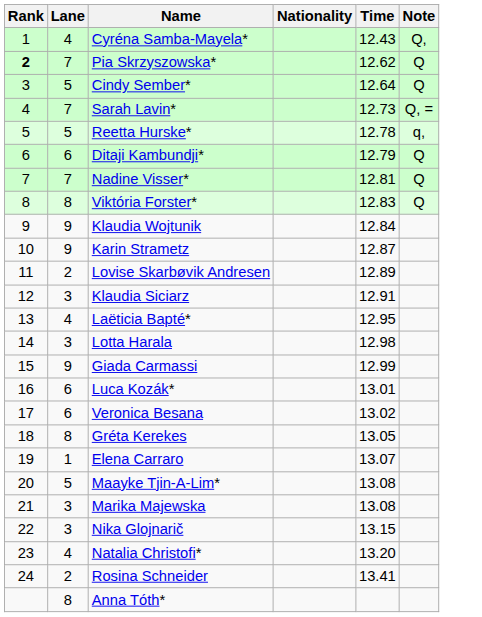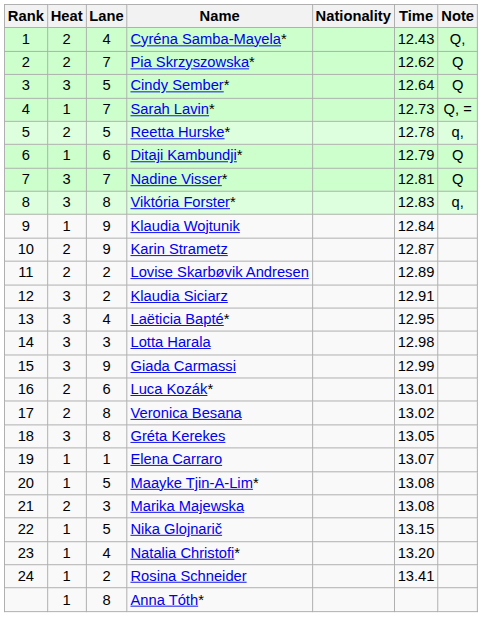 <table class="wikitable sortable" style="text-align:center">
 <tr>
 <th>Rank</th>
+<th>Heat</th>
 <th>Lane</th>
 <th align="left">Name</th>
 <th align="left">Nationality</th>
 <th>Time</th>
 <th>Note</th>
 </tr>
 <tr bgcolor=ccffcc>
 <td>1</td>
+<td>2</td>
 <td>4</td>
 <td align="left"><a href='#'>Cyréna Samba-Mayela</a>*</td>
 <td align="left"></td>
 <td>12.43</td>
 <td>Q, </td>
 </tr>
 <tr bgcolor=ccffcc>
-<td><strong>2</strong></td>
+<td>2</td>
+<td>2</td>
 <td>7</td>
 <td align="left"><a href='#'>Pia Skrzyszowska</a>*</td>
 <td align="left"></td>
 <td>12.62</td>
 <td>Q</td>
 </tr>
 <tr bgcolor=ccffcc>
+<td>3</td>
 <td>3</td>
 <td>5</td>
 <td align="left"><a href='#'>Cindy Sember</a>*</td>
 <td align="left"></td>
 <td>12.64</td>
 <td>Q</td>
 </tr>
 <tr bgcolor=ccffcc>
 <td>4</td>
+<td>1</td>
 <td>7</td>
 <td align="left"><a href='#'>Sarah Lavin</a>*</td>
 <td align="left"></td>
 <td>12.73</td>
 <td>Q, =</td>
 </tr>
 <tr bgcolor=ddffdd>
 <td>5</td>
+<td>2</td>
 <td>5</td>
 <td align="left"><a href='#'>Reetta Hurske</a>*</td>
 <td align="left"></td>
 <td>12.78</td>
 <td>q, </td>
 </tr>
 <tr bgcolor=ccffcc>
 <td>6</td>
+<td>1</td>
 <td>6</td>
 <td align="left"><a href='#'>Ditaji Kambundji</a>*</td>
 <td align="left"></td>
 <td>12.79</td>
 <td>Q</td>
 </tr>
 <tr bgcolor=ccffcc>
 <td>7</td>
+<td>3</td>
 <td>7</td>
 <td align="left"><a href='#'>Nadine Visser</a>*</td>
 <td align="left"></td>
 <td>12.81</td>
 <td>Q</td>
 </tr>
 <tr bgcolor=ddffdd>
 <td>8</td>
+<td>3</td>
 <td>8</td>
 <td align="left"><a href='#'>Viktória Forster</a>*</td>
 <td align="left"></td>
 <td>12.83</td>
-<td>Q</td>
+<td>q, </td>
 </tr>
 <tr>
 <td>9</td>
+<td>1</td>
 <td>9</td>
 <td align="left"><a href='#'>Klaudia Wojtunik</a></td>
 <td align="left"></td>
 <td>12.84</td>
 <td></td>
 </tr>
 <tr>
 <td>10</td>
+<td>2</td>
 <td>9</td>
 <td align="left"><a href='#'>Karin Strametz</a></td>
 <td align="left"></td>
 <td>12.87</td>
 <td></td>
 </tr>
 <tr>
 <td>11</td>
 <td>2</td>
+<td>2</td>
 <td align="left"><a href='#'>Lovise Skarbøvik Andresen</a></td>
 <td align="left"></td>
 <td>12.89</td>
 <td></td>
 </tr>
 <tr>
 <td>12</td>
 <td>3</td>
+<td>2</td>
 <td align="left"><a href='#'>Klaudia Siciarz</a></td>
 <td align="left"></td>
 <td>12.91</td>
 <td></td>
 </tr>
 <tr>
 <td>13</td>
+<td>3</td>
 <td>4</td>
 <td align="left"><a href='#'>Laëticia Bapté</a>*</td>
 <td align="left"></td>
 <td>12.95</td>
 <td></td>
 </tr>
 <tr>
 <td>14</td>
 <td>3</td>
+<td>3</td>
 <td align="left"><a href='#'>Lotta Harala</a></td>
 <td align="left"></td>
 <td>12.98</td>
 <td></td>
 </tr>
 <tr>
 <td>15</td>
+<td>3</td>
 <td>9</td>
 <td align="left"><a href='#'>Giada Carmassi</a></td>
 <td align="left"></td>
 <td>12.99</td>
 <td></td>
 </tr>
 <tr>
 <td>16</td>
+<td>2</td>
 <td>6</td>
 <td align="left"><a href='#'>Luca Kozák</a>*</td>
 <td align="left"></td>
 <td>13.01</td>
 <td></td>
 </tr>
 <tr>
 <td>17</td>
-<td>6</td>
+<td>2</td>
+<td>8</td>
 <td align="left"><a href='#'>Veronica Besana</a></td>
 <td align="left"></td>
 <td>13.02</td>
 <td></td>
 </tr>
 <tr>
 <td>18</td>
+<td>3</td>
 <td>8</td>
 <td align="left"><a href='#'>Gréta Kerekes</a></td>
 <td align="left"></td>
 <td>13.05</td>
 <td></td>
 </tr>
 <tr>
 <td>19</td>
 <td>1</td>
+<td>1</td>
 <td align="left"><a href='#'>Elena Carraro</a></td>
 <td align="left"></td>
 <td>13.07</td>
 <td></td>
 </tr>
 <tr>
 <td>20</td>
+<td>1</td>
 <td>5</td>
 <td align="left"><a href='#'>Maayke Tjin-A-Lim</a>*</td>
 <td align="left"></td>
 <td>13.08</td>
 <td></td>
 </tr>
 <tr>
 <td>21</td>
+<td>2</td>
 <td>3</td>
 <td align="left"><a href='#'>Marika Majewska</a></td>
 <td align="left"></td>
 <td>13.08</td>
 <td></td>
 </tr>
 <tr>
 <td>22</td>
-<td>3</td>
+<td>1</td>
+<td>5</td>
 <td align="left"><a href='#'>Nika Glojnarič</a></td>
 <td align="left"></td>
 <td>13.15</td>
 <td></td>
 </tr>
 <tr>
 <td>23</td>
+<td>1</td>
 <td>4</td>
 <td align="left"><a href='#'>Natalia Christofi</a>*</td>
 <td align="left"></td>
 <td>13.20</td>
 <td></td>
 </tr>
 <tr>
 <td>24</td>
+<td>1</td>
 <td>2</td>
 <td align="left"><a href='#'>Rosina Schneider</a></td>
 <td align="left"></td>
 <td>13.41</td>
 <td></td>
 </tr>
 <tr>
 <td></td>
+<td>1</td>
 <td>8</td>
 <td align="left"><a href='#'>Anna Tóth</a>*</td>
 <td align="left"></td>
 <td></td>
 <td></td>
 </tr>
 </table>
